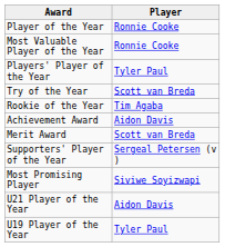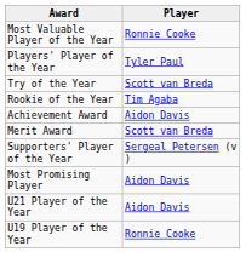 <table class="wikitable" style="text-align: left;">
 <tr>
 <th style="background:#efefef; width:150px;">Award</th>
 <th style="background:#efefef; width:150px;">Player</th>
-</tr>
-<tr>
-<td>Player of the Year</td>
-<td><a href='#'>Ronnie Cooke</a></td>
 </tr>
 <tr>
 <td>Most Valuable Player of the Year</td>
 <td><a href='#'>Ronnie Cooke</a></td>
 </tr>
 <tr>
 <td>Players' Player of the Year</td>
 <td><a href='#'>Tyler Paul</a></td>
 </tr>
 <tr>
 <td>Try of the Year</td>
 <td><a href='#'>Scott van Breda</a></td>
 </tr>
 <tr>
 <td>Rookie of the Year</td>
 <td><a href='#'>Tim Agaba</a></td>
 </tr>
 <tr>
 <td>Achievement Award</td>
 <td><a href='#'>Aidon Davis</a></td>
 </tr>
 <tr>
 <td>Merit Award</td>
 <td><a href='#'>Scott van Breda</a></td>
 </tr>
 <tr>
 <td>Supporters' Player of the Year</td>
 <td><a href='#'>Sergeal Petersen</a> (v )</td>
 </tr>
 <tr>
 <td>Most Promising Player</td>
-<td><a href='#'>Siviwe Soyizwapi</a></td>
+<td><a href='#'>Aidon Davis</a></td>
 </tr>
 <tr>
 <td>U21 Player of the Year</td>
 <td><a href='#'>Aidon Davis</a></td>
 </tr>
 <tr>
 <td>U19 Player of the Year</td>
-<td><a href='#'>Tyler Paul</a></td>
+<td><a href='#'>Ronnie Cooke</a></td>
 </tr>
 </table>
